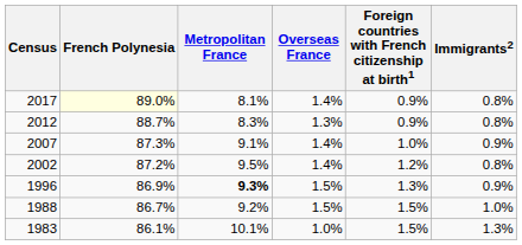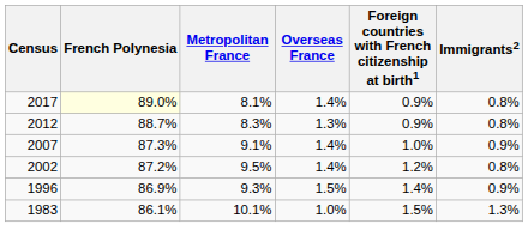 <table class=wikitable style="text-align:right;">
 <tr>
 <th>Census</th>
 <th>French Polynesia</th>
 <th><a href='#'>Metropolitan France</a></th>
 <th><a href='#'>Overseas France</a></th>
 <th>Foreign<br>countries with French<br>citizenship at birth<sup>1</sup></th>
 <th>Immigrants<sup>2</sup></th>
 </tr>
 <tr>
 <td>2017</td>
 <td style="background: lightyellow;">89.0%</td>
 <td>8.1%</td>
 <td>1.4%</td>
 <td>0.9%</td>
 <td>0.8%</td>
 </tr>
 <tr>
 <td>2012</td>
 <td>88.7%</td>
 <td>8.3%</td>
 <td>1.3%</td>
 <td>0.9%</td>
 <td>0.8%</td>
 </tr>
 <tr>
 <td>2007</td>
 <td>87.3%</td>
 <td>9.1%</td>
 <td>1.4%</td>
 <td>1.0%</td>
 <td>0.9%</td>
 </tr>
 <tr>
 <td>2002</td>
 <td>87.2%</td>
 <td>9.5%</td>
 <td>1.4%</td>
 <td>1.2%</td>
 <td>0.8%</td>
 </tr>
 <tr>
 <td>1996</td>
 <td>86.9%</td>
-<td><strong>9.3%</strong></td>
+<td>9.3%</td>
 <td>1.5%</td>
-<td>1.3%</td>
+<td>1.4%</td>
 <td>0.9%</td>
-</tr>
-<tr>
-<td>1988</td>
-<td>86.7%</td>
-<td>9.2%</td>
-<td>1.5%</td>
-<td>1.5%</td>
-<td>1.0%</td>
 </tr>
 <tr>
 <td>1983</td>
 <td>86.1%</td>
 <td>10.1%</td>
 <td>1.0%</td>
 <td>1.5%</td>
 <td>1.3%</td>
 </tr>
 </table>
